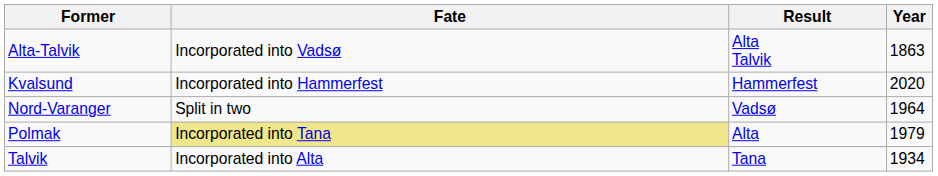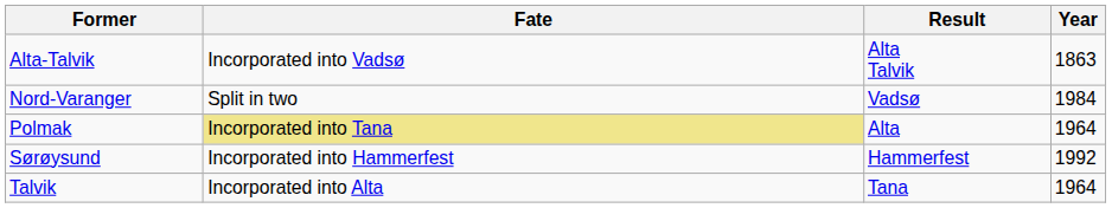 <table class="wikitable sortable" width="75%">
 <tr>
 <th width="18%">Former</th>
 <th width="60%" class="unsortable">Fate</th>
 <th width="17%">Result</th>
 <th width="5%">Year</th>
 </tr>
 <tr>
 <td><a href='#'>Alta-Talvik</a></td>
 <td>Incorporated into <a href='#'>Vadsø</a></td>
 <td><a href='#'>Alta</a><br><a href='#'>Talvik</a></td>
 <td>1863</td>
 </tr>
 <tr>
-<td><a href='#'>Kvalsund</a></td>
-<td>Incorporated into <a href='#'>Hammerfest</a></td>
-<td><a href='#'>Hammerfest</a></td>
-<td>2020</td>
-</tr>
-<tr>
 <td><a href='#'>Nord-Varanger</a></td>
 <td>Split in two</td>
 <td><a href='#'>Vadsø</a></td>
-<td>1964</td>
+<td>1984</td>
 </tr>
 <tr>
 <td><a href='#'>Polmak</a></td>
 <td style="background: khaki;">Incorporated into <a href='#'>Tana</a></td>
 <td><a href='#'>Alta</a></td>
-<td>1979</td>
+<td>1964</td>
+</tr>
+<tr>
+<td><a href='#'>Sørøysund</a></td>
+<td>Incorporated into <a href='#'>Hammerfest</a></td>
+<td><a href='#'>Hammerfest</a></td>
+<td>1992</td>
 </tr>
 <tr>
 <td><a href='#'>Talvik</a></td>
 <td>Incorporated into <a href='#'>Alta</a></td>
 <td><a href='#'>Tana</a></td>
-<td>1934</td>
+<td>1964</td>
 </tr>
 </table>
